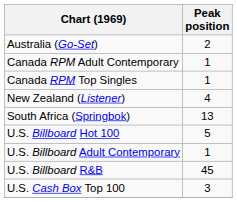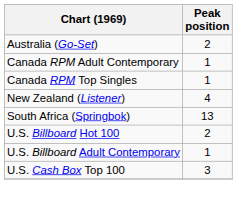 <table class="wikitable sortable">
 <tr>
 <th>Chart (1969)</th>
 <th>Peak<br>position</th>
 </tr>
 <tr>
 <td>Australia (<em><a href='#'>Go-Set</a></em>)</td>
 <td style="text-align:center;">2</td>
 </tr>
 <tr>
 <td>Canada <em>RPM</em> Adult Contemporary</td>
 <td style="text-align:center;">1</td>
 </tr>
 <tr>
 <td>Canada <em><a href='#'>RPM</a></em> Top Singles</td>
 <td style="text-align:center;">1</td>
 </tr>
 <tr>
 <td>New Zealand (<em><a href='#'>Listener</a></em>)</td>
 <td style="text-align:center;">4</td>
 </tr>
 <tr>
 <td>South Africa (<a href='#'>Springbok</a>)</td>
 <td align="center">13</td>
 </tr>
 <tr>
 <td>U.S. <em><a href='#'>Billboard</a></em> <a href='#'>Hot 100</a></td>
-<td style="text-align:center;">5</td>
+<td style="text-align:center;">2</td>
 </tr>
 <tr>
 <td>U.S. <em>Billboard</em> <a href='#'>Adult Contemporary</a></td>
 <td style="text-align:center;">1</td>
-</tr>
-<tr>
-<td>U.S. <em>Billboard</em> <a href='#'>R&B</a></td>
-<td style="text-align:center;">45</td>
 </tr>
 <tr>
 <td>U.S. <a href='#'><em>Cash Box</em></a> Top 100</td>
 <td align="center">3</td>
 </tr>
 <tr>
 </tr>
 </table>
